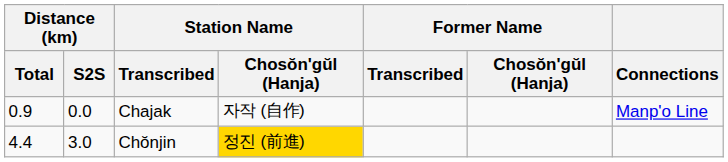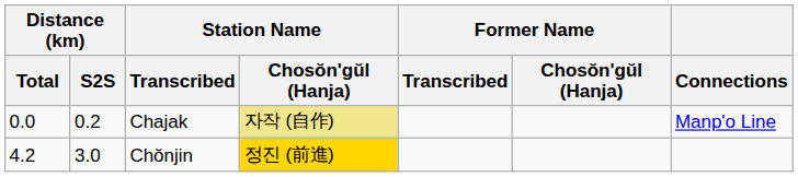 <table class="wikitable" style="font-size:90%;">
 <tr>
 <th colspan="2">Distance (km)</th>
 <th colspan="2">Station Name</th>
 <th colspan="2">Former Name</th>
 <th></th>
 </tr>
 <tr>
 <th>Total</th>
 <th>S2S</th>
 <th>Transcribed</th>
 <th>Chosŏn'gŭl (Hanja)</th>
 <th>Transcribed</th>
 <th>Chosŏn'gŭl (Hanja)</th>
 <th>Connections</th>
 </tr>
 <tr>
-<td>0.9</td>
 <td>0.0</td>
+<td>0.2</td>
 <td>Chajak</td>
-<td>자작 (自作)</td>
+<td style="background: khaki;">자작 (自作)</td>
 <td></td>
 <td></td>
 <td><a href='#'>Manp'o Line</a></td>
 </tr>
 <tr>
-<td>4.4</td>
+<td>4.2</td>
 <td>3.0</td>
 <td>Chŏnjin</td>
 <td style="background: gold;">정진 (前進)</td>
 <td></td>
 <td></td>
 <td></td>
 </tr>
 </table>
